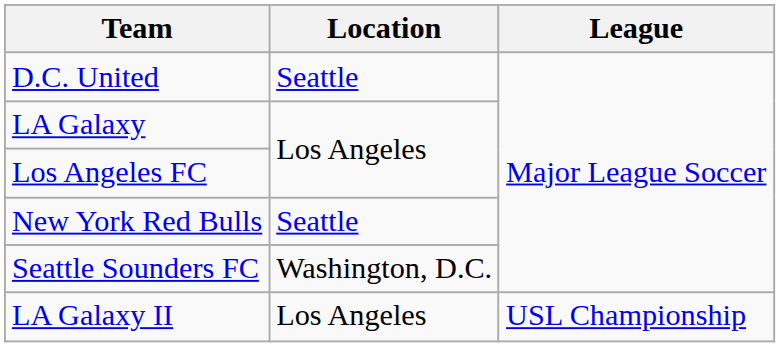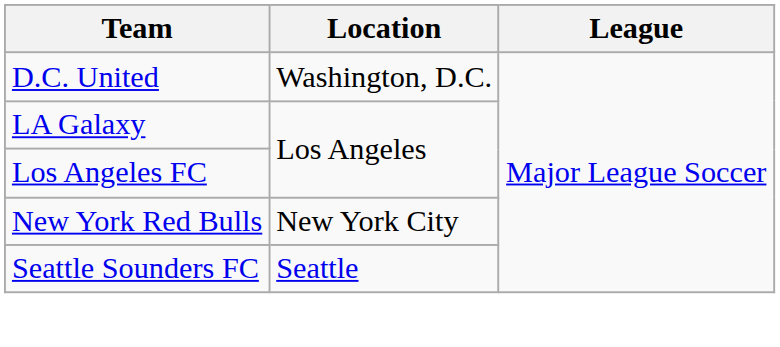 <table class="wikitable sortable">
 <tr>
 <th>Team</th>
 <th>Location</th>
 <th>League</th>
 </tr>
 <tr>
 <td><a href='#'>D.C. United</a></td>
-<td><a href='#'>Seattle</a></td>
+<td>Washington, D.C.</td>
 <td rowspan="5"><a href='#'>Major League Soccer</a></td>
 </tr>
 <tr>
 <td><a href='#'>LA Galaxy</a></td>
 <td rowspan="2">Los Angeles</td>
 </tr>
 <tr>
 <td><a href='#'>Los Angeles FC</a></td>
 </tr>
 <tr>
 <td><a href='#'>New York Red Bulls</a></td>
-<td><a href='#'>Seattle</a></td>
+<td>New York City</td>
 </tr>
 <tr>
 <td><a href='#'>Seattle Sounders FC</a></td>
-<td>Washington, D.C.</td>
-</tr>
-<tr>
-<td><a href='#'>LA Galaxy II</a></td>
-<td>Los Angeles</td>
-<td><a href='#'>USL Championship</a></td>
+<td><a href='#'>Seattle</a></td>
 </tr>
 </table>
